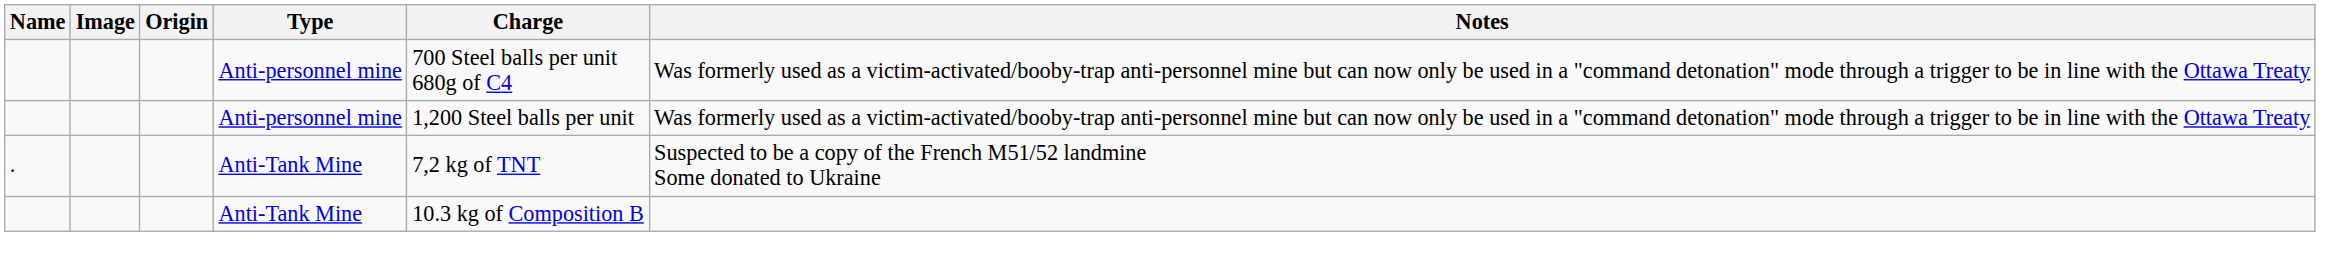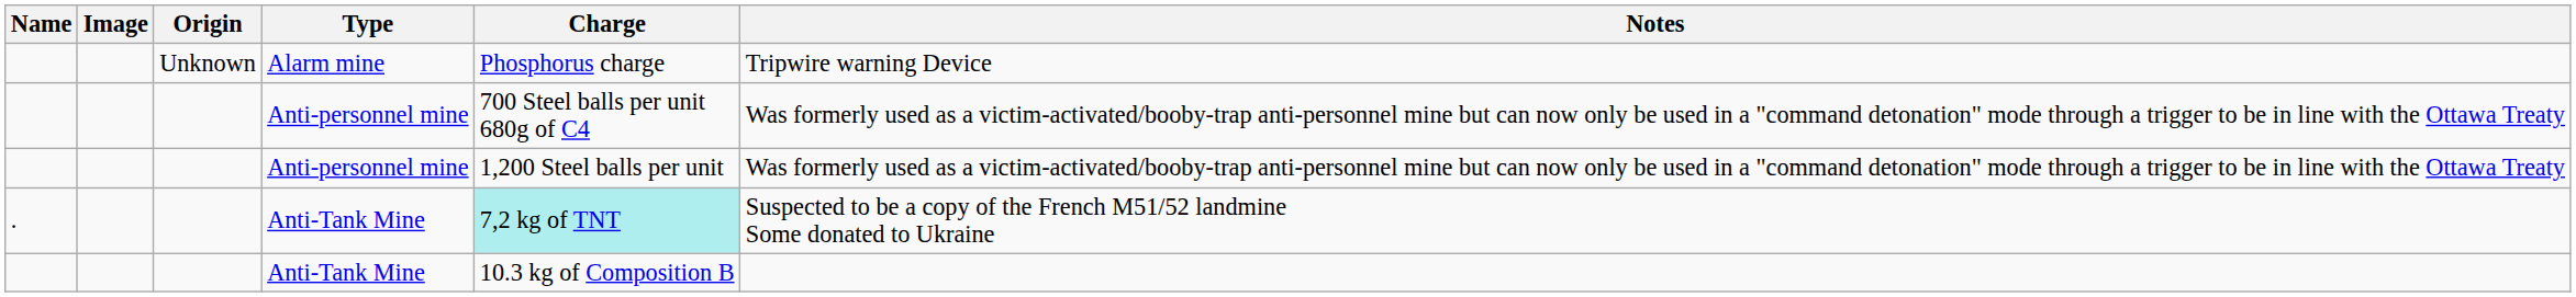 <table class="wikitable">
 <tr>
 <th>Name</th>
 <th>Image</th>
 <th>Origin</th>
 <th>Type</th>
 <th>Charge</th>
 <th>Notes</th>
+</tr>
+<tr>
+<td></td>
+<td></td>
+<td>Unknown</td>
+<td><a href='#'>Alarm mine</a></td>
+<td><a href='#'>Phosphorus</a> charge</td>
+<td>Tripwire warning Device</td>
 </tr>
 <tr>
 <td></td>
 <td></td>
 <td></td>
 <td><a href='#'>Anti-personnel mine</a></td>
 <td>700 Steel balls per unit<br>680g of <a href='#'>C4</a></td>
 <td>Was formerly used as a victim-activated/booby-trap anti-personnel mine but can now only be used in a "command detonation" mode through a trigger to be in line with the <a href='#'>Ottawa Treaty</a></td>
 </tr>
 <tr>
 <td></td>
 <td></td>
 <td></td>
 <td><a href='#'>Anti-personnel mine</a></td>
 <td>1,200 Steel balls per unit</td>
 <td>Was formerly used as a victim-activated/booby-trap anti-personnel mine but can now only be used in a "command detonation" mode through a trigger to be in line with the <a href='#'>Ottawa Treaty</a></td>
 </tr>
 <tr>
 <td>.</td>
 <td></td>
 <td></td>
 <td><a href='#'>Anti-Tank Mine</a></td>
-<td>7,2 kg of <a href='#'>TNT</a></td>
+<td style="background: paleturquoise;">7,2 kg of <a href='#'>TNT</a></td>
 <td>Suspected to be a copy of the French M51/52 landmine<br>Some donated to Ukraine</td>
 </tr>
 <tr>
 <td></td>
 <td></td>
 <td></td>
 <td><a href='#'>Anti-Tank Mine</a></td>
 <td>10.3 kg of <a href='#'>Composition B</a></td>
 <td></td>
 </tr>
 </table>
